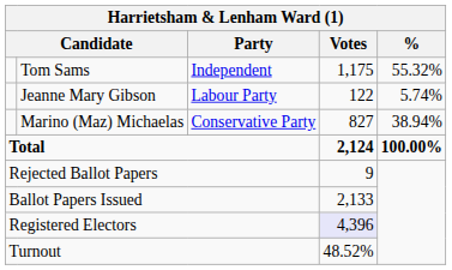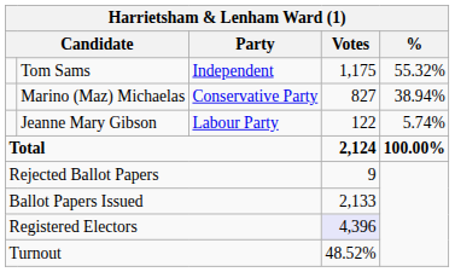 <table class="wikitable" border="1" style="text-align:right; font-size:100%">
 <tr>
 <th align=center colspan=5>Harrietsham & Lenham Ward (1)</th>
 </tr>
 <tr>
 <th align=left colspan=2>Candidate</th>
 <th align=left>Party</th>
 <th align=center>Votes</th>
 <th align=center>%</th>
 </tr>
 <tr>
 <td></td>
 <td align=left>Tom Sams</td>
 <td align=left><a href='#'>Independent</a></td>
 <td>1,175</td>
 <td>55.32%</td>
 </tr>
 <tr>
 <td bgcolor=> </td>
+<td align=left>Marino (Maz) Michaelas</td>
+<td align=left><a href='#'>Conservative Party</a></td>
+<td>827</td>
+<td>38.94%</td>
+</tr>
+<tr>
+<td bgcolor=> </td>
 <td align=left>Jeanne Mary Gibson</td>
 <td align=left><a href='#'>Labour Party</a></td>
 <td>122</td>
 <td>5.74%</td>
-</tr>
-<tr>
-<td bgcolor=> </td>
-<td align=left>Marino (Maz) Michaelas</td>
-<td align=left><a href='#'>Conservative Party</a></td>
-<td>827</td>
-<td>38.94%</td>
 </tr>
 <tr>
 <td align=left colspan=3><strong>Total</strong></td>
 <td><strong>2,124</strong></td>
 <td><strong>100.00%</strong></td>
 </tr>
 <tr>
 <td align=left colspan=3>Rejected Ballot Papers</td>
 <td>9</td>
 <td rowspan=4></td>
 </tr>
 <tr>
 <td align=left colspan=3>Ballot Papers Issued</td>
 <td>2,133</td>
 </tr>
 <tr>
 <td align=left colspan=3>Registered Electors</td>
 <td style="background: lavender;">4,396</td>
 </tr>
 <tr>
 <td align=left colspan=3>Turnout</td>
 <td>48.52%</td>
 </tr>
 </table>
